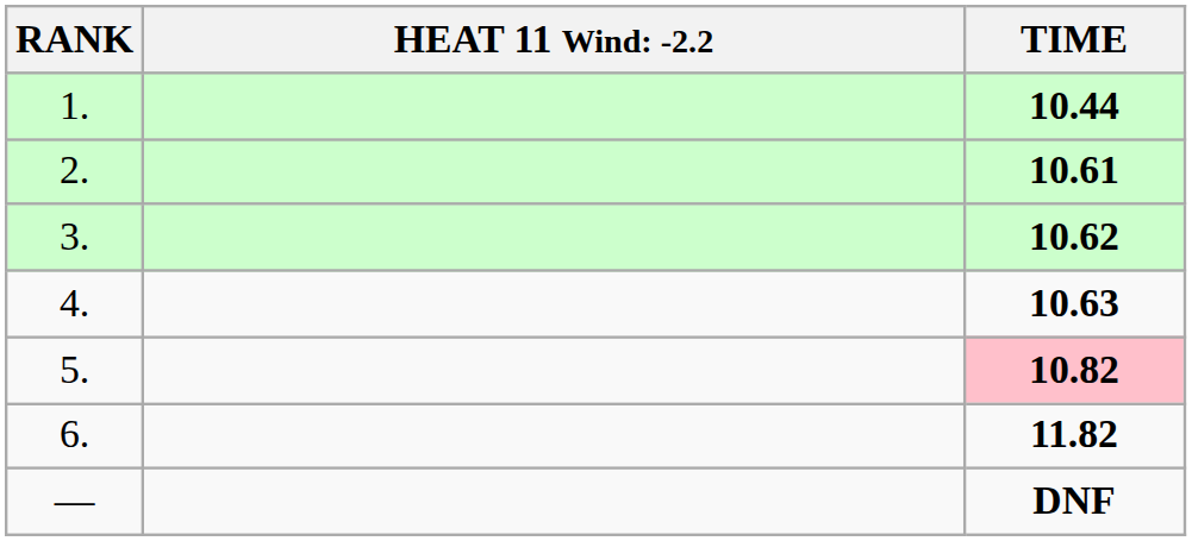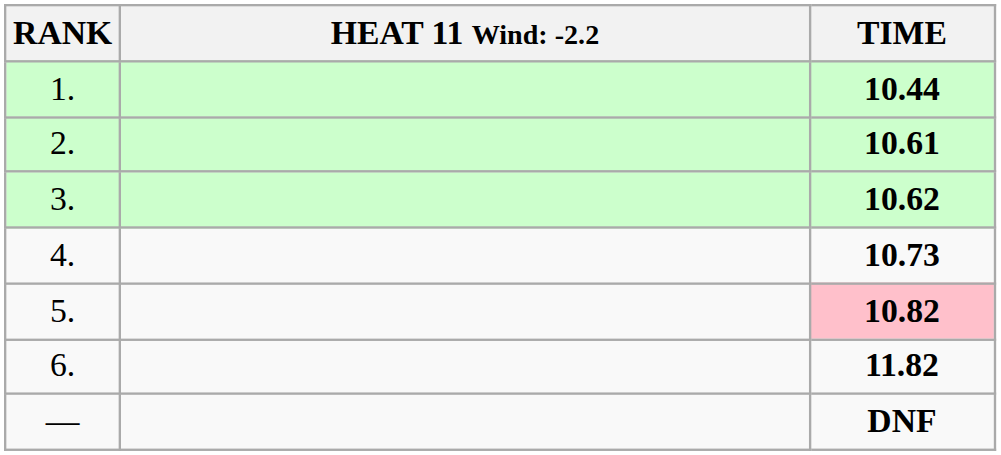 <table class="wikitable" style="border-collapse: collapse; font-size: 90%;">
 <tr>
 <th>RANK</th>
 <th style="width: 20em">HEAT 11 <small>Wind: -2.2</small></th>
 <th style="width: 5em">TIME</th>
 </tr>
 <tr style="background:#ccffcc;">
 <td align="center">1.</td>
 <td></td>
 <td align="center"><strong>10.44</strong></td>
 </tr>
 <tr style="background:#ccffcc;">
 <td align="center">2.</td>
 <td></td>
 <td align="center"><strong>10.61</strong></td>
 </tr>
 <tr style="background:#ccffcc;">
 <td align="center">3.</td>
 <td></td>
 <td align="center"><strong>10.62</strong></td>
 </tr>
 <tr>
 <td align="center">4.</td>
 <td></td>
-<td align="center"><strong>10.63</strong></td>
+<td align="center"><strong>10.73</strong></td>
 </tr>
 <tr>
 <td align="center">5.</td>
 <td></td>
 <td align="center" style="background: pink;"><strong>10.82</strong></td>
 </tr>
 <tr>
 <td align="center">6.</td>
 <td></td>
 <td align="center"><strong>11.82</strong></td>
 </tr>
 <tr>
 <td align="center">—</td>
 <td></td>
 <td align="center"><strong>DNF</strong></td>
 </tr>
 </table>
